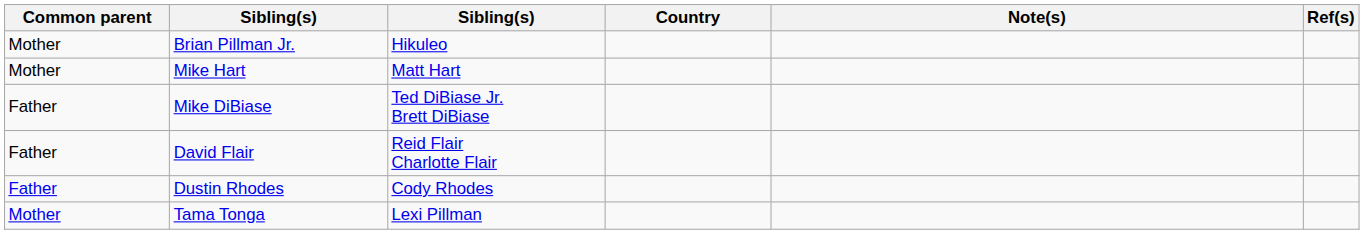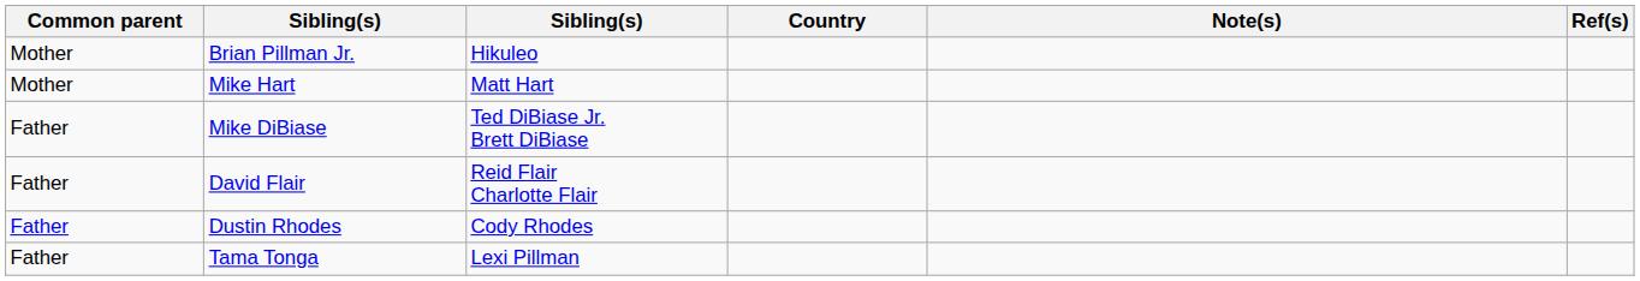 <table class="wikitable sortable">
 <tr>
 <th style="width:150px;">Common parent</th>
 <th style="width:200px;">Sibling(s)</th>
 <th style="width:200px;">Sibling(s)</th>
 <th style="width:150px;">Country</th>
 <th style="width:500px;">Note(s)</th>
 <th style="width:*;">Ref(s)</th>
 </tr>
 <tr>
 <td>Mother</td>
 <td><a href='#'>Brian Pillman Jr.</a></td>
 <td><a href='#'>Hikuleo</a></td>
 <td></td>
 <td></td>
 <td></td>
 </tr>
 <tr>
 <td>Mother</td>
 <td><a href='#'>Mike Hart</a></td>
 <td><a href='#'>Matt Hart</a></td>
 <td></td>
 <td></td>
 <td></td>
 </tr>
 <tr>
 <td>Father</td>
 <td><a href='#'>Mike DiBiase</a></td>
 <td><a href='#'>Ted DiBiase Jr.</a><br><a href='#'>Brett DiBiase</a></td>
 <td></td>
 <td></td>
 <td></td>
 </tr>
 <tr>
 <td>Father</td>
 <td><a href='#'>David Flair</a></td>
 <td><a href='#'>Reid Flair</a><br><a href='#'>Charlotte Flair</a></td>
 <td></td>
 <td></td>
 <td></td>
 </tr>
 <tr>
 <td><a href='#'>Father</a></td>
 <td><a href='#'>Dustin Rhodes</a></td>
 <td><a href='#'>Cody Rhodes</a></td>
 <td></td>
 <td></td>
 <td></td>
 </tr>
 <tr>
-<td><a href='#'>Mother</a></td>
+<td>Father</td>
 <td><a href='#'>Tama Tonga</a></td>
 <td><a href='#'>Lexi Pillman</a></td>
 <td></td>
 <td></td>
 <td></td>
 </tr>
 </table>
